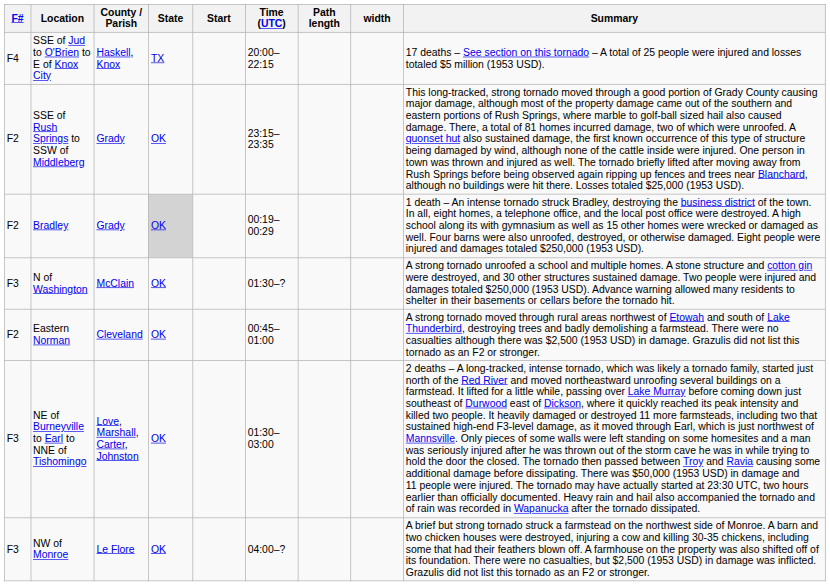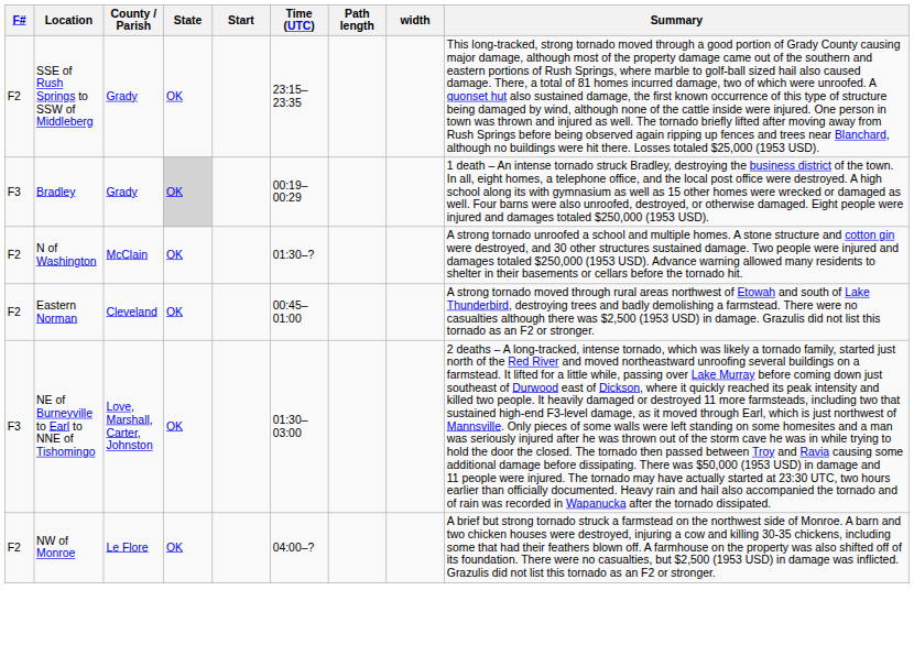 <table class="wikitable sortable" style="width:100%;">
 <tr>
 <th scope="col"  style="width:3%; text-align:center;"><a href='#'>F#</a></th>
 <th scope="col"  style="width:7%; text-align:center;" class="unsortable">Location</th>
 <th scope="col"  style="width:6%; text-align:center;" class="unsortable">County / Parish</th>
 <th scope="col"  style="width:5%; text-align:center;">State</th>
 <th scope="col"  style="width:6%; text-align:center;">Start </th>
 <th scope="col"  style="width:6%; text-align:center;">Time (<a href='#'>UTC</a>)</th>
 <th scope="col"  style="width:6%; text-align:center;">Path length</th>
 <th scope="col"  style="width:6%; text-align:center;"> width</th>
 <th scope="col" class="unsortable" style="width:48%; text-align:center;">Summary</th>
 </tr>
 <tr>
-<td bgcolor=>F4</td>
-<td>SSE of <a href='#'>Jud</a> to <a href='#'>O'Brien</a> to E of <a href='#'>Knox City</a></td>
-<td><a href='#'>Haskell</a>, <a href='#'>Knox</a></td>
-<td><a href='#'>TX</a></td>
-<td></td>
-<td>20:00–22:15</td>
-<td></td>
-<td></td>
-<td>17 deaths – <a href='#'>See section on this tornado</a> – A total of 25 people were injured and losses totaled $5 million (1953 USD).</td>
-</tr>
-<tr>
 <td bgcolor=>F2</td>
 <td>SSE of <a href='#'>Rush Springs</a> to SSW of <a href='#'>Middleberg</a></td>
 <td><a href='#'>Grady</a></td>
 <td><a href='#'>OK</a></td>
 <td></td>
 <td>23:15–23:35</td>
 <td></td>
 <td></td>
 <td>This long-tracked, strong tornado moved through a good portion of Grady County causing major damage, although most of the property damage came out of the southern and eastern portions of Rush Springs, where marble to golf-ball sized hail also caused damage. There, a total of 81 homes incurred damage, two of which were unroofed. A <a href='#'>quonset hut</a> also sustained damage, the first known occurrence of this type of structure being damaged by wind, although none of the cattle inside were injured. One person in town was thrown  and injured as well. The tornado briefly lifted after moving away from Rush Springs before being observed again ripping up fences and trees near <a href='#'>Blanchard</a>, although no buildings were hit there. Losses totaled $25,000 (1953 USD).</td>
 </tr>
 <tr>
-<td bgcolor=>F2</td>
+<td bgcolor=>F3</td>
 <td><a href='#'>Bradley</a></td>
 <td><a href='#'>Grady</a></td>
 <td style="background: lightgrey;"><a href='#'>OK</a></td>
 <td></td>
 <td>00:19–00:29</td>
 <td></td>
 <td></td>
 <td>1 death – An intense tornado struck Bradley, destroying the <a href='#'>business district</a> of the town. In all, eight homes, a telephone office, and the local post office were destroyed. A high school along its with gymnasium as well as 15 other homes were wrecked or damaged as well. Four barns were also unroofed, destroyed, or otherwise damaged. Eight people were injured and damages totaled $250,000 (1953 USD).</td>
 </tr>
 <tr>
-<td bgcolor=>F3</td>
+<td bgcolor=>F2</td>
 <td>N of <a href='#'>Washington</a></td>
 <td><a href='#'>McClain</a></td>
 <td><a href='#'>OK</a></td>
 <td></td>
 <td>01:30–?</td>
 <td></td>
 <td></td>
 <td>A strong tornado unroofed a school and multiple homes. A stone structure and <a href='#'>cotton gin</a> were destroyed, and 30 other structures sustained damage. Two people were injured and damages totaled $250,000 (1953 USD). Advance warning allowed many residents to shelter in their basements or cellars before the tornado hit.</td>
 </tr>
 <tr>
 <td bgcolor=>F2</td>
 <td>Eastern <a href='#'>Norman</a></td>
 <td><a href='#'>Cleveland</a></td>
 <td><a href='#'>OK</a></td>
 <td></td>
 <td>00:45–01:00</td>
 <td></td>
 <td></td>
 <td>A strong tornado moved through rural areas northwest of <a href='#'>Etowah</a> and south of <a href='#'>Lake Thunderbird</a>, destroying trees and badly demolishing a farmstead. There were no casualties although there was $2,500 (1953 USD) in damage. Grazulis did not list this tornado as an F2 or stronger.</td>
 </tr>
 <tr>
 <td bgcolor=>F3</td>
 <td>NE of <a href='#'>Burneyville</a> to <a href='#'>Earl</a> to NNE of <a href='#'>Tishomingo</a></td>
 <td><a href='#'>Love</a>, <a href='#'>Marshall</a>, <a href='#'>Carter</a>, <a href='#'>Johnston</a></td>
 <td><a href='#'>OK</a></td>
 <td></td>
 <td>01:30–03:00</td>
 <td></td>
 <td></td>
 <td>2 deaths – A long-tracked, intense tornado, which was likely a tornado family, started just north of the <a href='#'>Red River</a> and moved northeastward unroofing several buildings on a farmstead. It lifted for a little while, passing over <a href='#'>Lake Murray</a> before coming down just southeast of <a href='#'>Durwood</a>  east of <a href='#'>Dickson</a>, where it quickly reached its peak intensity and killed two people. It heavily damaged or destroyed 11 more farmsteads, including two that sustained high-end F3-level damage, as it moved through Earl, which is just northwest of <a href='#'>Mannsville</a>. Only pieces of some walls were left standing on some homesites and a man was seriously injured after he was thrown out of the storm cave he was in while trying to hold the door the closed. The tornado then passed between <a href='#'>Troy</a> and <a href='#'>Ravia</a> causing some additional damage before dissipating. There was $50,000 (1953 USD) in damage and 11 people were injured. The tornado may have actually started at 23:30 UTC, two hours earlier than officially documented. Heavy rain and hail also accompanied the tornado and  of rain was recorded in <a href='#'>Wapanucka</a> after the tornado dissipated.</td>
 </tr>
 <tr>
-<td bgcolor=>F3</td>
+<td bgcolor=>F2</td>
 <td>NW of <a href='#'>Monroe</a></td>
 <td><a href='#'>Le Flore</a></td>
 <td><a href='#'>OK</a></td>
 <td></td>
 <td>04:00–?</td>
 <td></td>
 <td></td>
 <td>A brief but strong tornado struck a farmstead on the northwest side of Monroe. A barn and two chicken houses were destroyed, injuring a cow and killing 30-35 chickens, including some that had their feathers blown off. A farmhouse on the property was also shifted  off of its foundation. There were no casualties, but $2,500 (1953 USD) in damage was inflicted. Grazulis did not list this tornado as an F2 or stronger.</td>
 </tr>
 </table>
